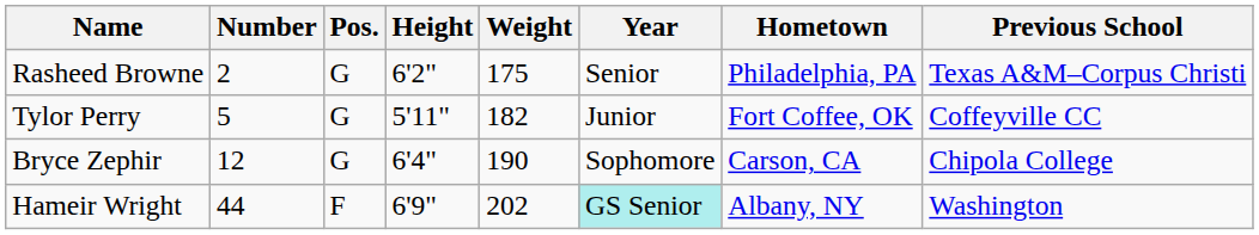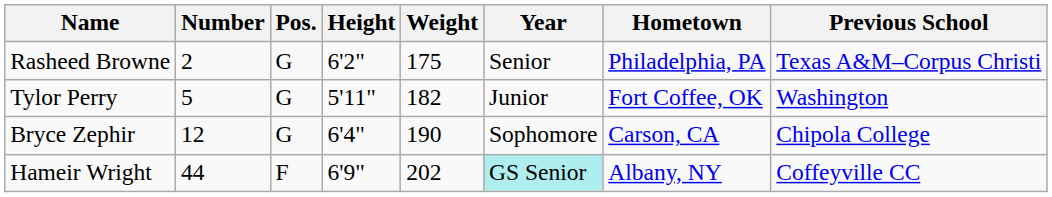 <table class="wikitable sortable" border="1">
 <tr>
 <th>Name</th>
 <th>Number</th>
 <th>Pos.</th>
 <th>Height</th>
 <th>Weight</th>
 <th>Year</th>
 <th>Hometown</th>
 <th class="unsortable">Previous School</th>
 </tr>
 <tr>
 <td>Rasheed Browne</td>
 <td>2</td>
 <td>G</td>
 <td>6'2"</td>
 <td>175</td>
 <td>Senior</td>
 <td><a href='#'>Philadelphia, PA</a></td>
 <td><a href='#'>Texas A&M–Corpus Christi</a></td>
 </tr>
 <tr>
 <td>Tylor Perry</td>
 <td>5</td>
 <td>G</td>
 <td>5'11"</td>
 <td>182</td>
 <td>Junior</td>
 <td><a href='#'>Fort Coffee, OK</a></td>
-<td><a href='#'>Coffeyville CC</a></td>
+<td><a href='#'>Washington</a></td>
 </tr>
 <tr>
 <td>Bryce Zephir</td>
 <td>12</td>
 <td>G</td>
 <td>6'4"</td>
 <td>190</td>
 <td>Sophomore</td>
 <td><a href='#'>Carson, CA</a></td>
 <td><a href='#'>Chipola College</a></td>
 </tr>
 <tr>
 <td>Hameir Wright</td>
 <td>44</td>
 <td>F</td>
 <td>6'9"</td>
 <td>202</td>
 <td style="background: paleturquoise;">GS Senior</td>
 <td><a href='#'>Albany, NY</a></td>
-<td><a href='#'>Washington</a></td>
+<td><a href='#'>Coffeyville CC</a></td>
 </tr>
 </table>
